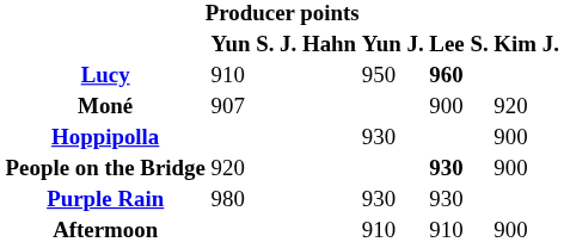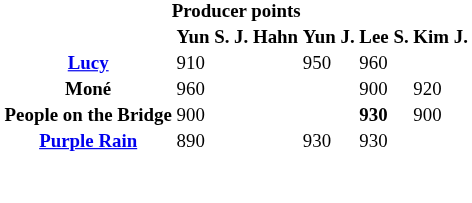 <table class="toccolours" align="left" font-size:100%;text-align:center;background:transparent;">
 <tr style="border-bottom:solid 3px;">
 <th colspan="6">Producer points</th>
 </tr>
 <tr>
 <th></th>
 <th>Yun S.</th>
 <th>J. Hahn</th>
 <th>Yun J.</th>
 <th>Lee S.</th>
 <th>Kim J.</th>
 </tr>
 <tr>
 <th><strong><a href='#'>Lucy</a></strong></th>
 <td>910</td>
 <td></td>
 <td>950</td>
-<td><strong>960</strong></td>
+<td>960</td>
 <td></td>
 </tr>
 <tr>
 <th><strong>Moné</strong></th>
-<td>907</td>
+<td>960</td>
 <td></td>
 <td></td>
 <td>900</td>
 <td>920</td>
 </tr>
 <tr>
-<th><strong><a href='#'>Hoppipolla</a></strong></th>
-<td></td>
-<td></td>
-<td>930</td>
-<td></td>
+<th><strong>People on the Bridge</strong></th>
 <td>900</td>
-</tr>
-<tr>
-<th><strong>People on the Bridge</strong></th>
-<td>920</td>
 <td></td>
 <td></td>
 <td><strong>930</strong></td>
 <td>900</td>
 </tr>
 <tr>
 <th><strong><a href='#'>Purple Rain</a></strong></th>
-<td>980</td>
+<td>890</td>
 <td></td>
 <td>930</td>
 <td>930</td>
 <td></td>
 </tr>
-<tr>
-<th><strong>Aftermoon</strong></th>
-<td></td>
-<td></td>
-<td>910</td>
-<td>910</td>
-<td>900</td>
-</tr>
 </table>
